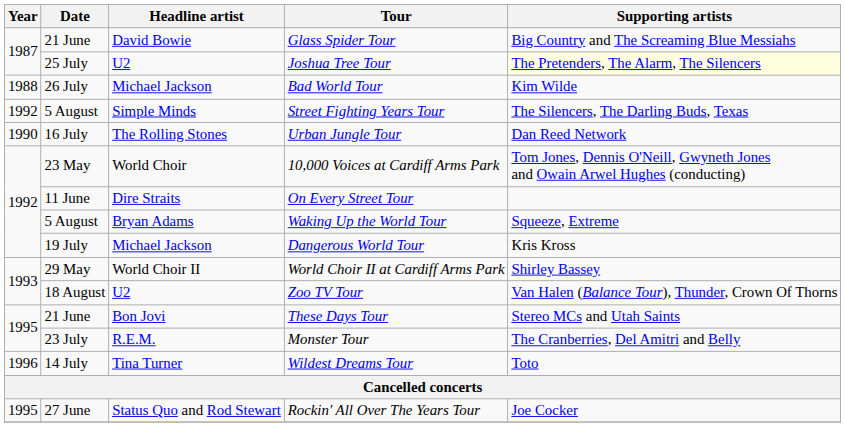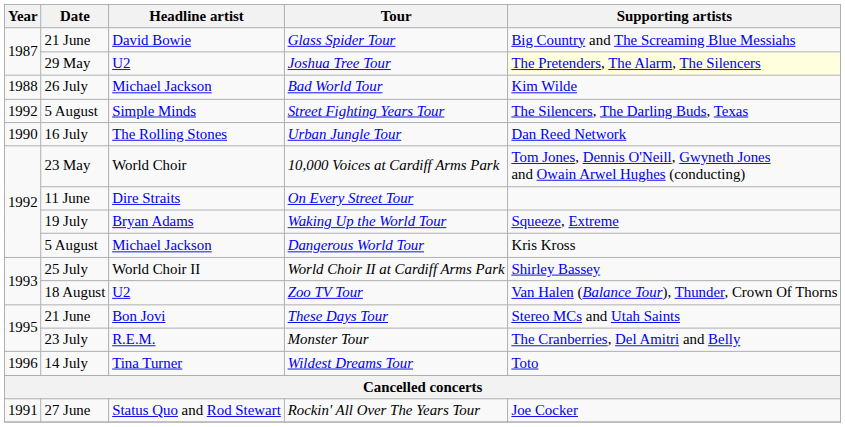 <table class="wikitable">
 <tr>
 <th>Year</th>
 <th>Date</th>
 <th>Headline artist</th>
 <th>Tour</th>
 <th>Supporting artists</th>
 </tr>
 <tr>
 <td rowspan="2">1987</td>
 <td>21 June</td>
 <td><a href='#'>David Bowie</a></td>
 <td><em><a href='#'>Glass Spider Tour</a></em></td>
 <td><a href='#'>Big Country</a> and <a href='#'>The Screaming Blue Messiahs</a></td>
 </tr>
 <tr>
-<td>25 July</td>
+<td>29 May</td>
 <td><a href='#'>U2</a></td>
 <td><em><a href='#'>Joshua Tree Tour</a></em></td>
 <td style="background: lightyellow;"><a href='#'>The Pretenders</a>, <a href='#'>The Alarm</a>, <a href='#'>The Silencers</a></td>
 </tr>
 <tr>
 <td>1988</td>
 <td>26 July</td>
 <td><a href='#'>Michael Jackson</a></td>
 <td><em><a href='#'>Bad World Tour</a></em></td>
 <td><a href='#'>Kim Wilde</a></td>
 </tr>
 <tr>
 <td>1992</td>
 <td>5 August</td>
 <td><a href='#'>Simple Minds</a></td>
 <td><em><a href='#'>Street Fighting Years Tour</a></em></td>
 <td><a href='#'>The Silencers</a>, <a href='#'>The Darling Buds</a>, <a href='#'>Texas</a></td>
 </tr>
 <tr>
 <td>1990</td>
 <td>16 July</td>
 <td><a href='#'>The Rolling Stones</a></td>
 <td><em><a href='#'>Urban Jungle Tour</a></em></td>
 <td><a href='#'>Dan Reed Network</a></td>
 </tr>
 <tr>
 <td rowspan="4">1992</td>
 <td>23 May</td>
 <td>World Choir</td>
 <td><em>10,000 Voices at Cardiff Arms Park</em></td>
 <td><a href='#'>Tom Jones</a>, <a href='#'>Dennis O'Neill</a>, <a href='#'>Gwyneth Jones</a><br> and <a href='#'>Owain Arwel Hughes</a> (conducting)</td>
 </tr>
 <tr>
 <td>11 June</td>
 <td><a href='#'>Dire Straits</a></td>
 <td><em><a href='#'>On Every Street Tour</a></em></td>
 <td></td>
 </tr>
 <tr>
-<td>5 August</td>
+<td>19 July</td>
 <td><a href='#'>Bryan Adams</a></td>
 <td><em><a href='#'>Waking Up the World Tour</a></em></td>
 <td><a href='#'>Squeeze</a>, <a href='#'>Extreme</a></td>
 </tr>
 <tr>
-<td>19 July</td>
+<td>5 August</td>
 <td><a href='#'>Michael Jackson</a></td>
 <td><em><a href='#'>Dangerous World Tour</a></em></td>
 <td>Kris Kross</td>
 </tr>
 <tr>
 <td rowspan="2">1993</td>
-<td>29 May</td>
+<td>25 July</td>
 <td>World Choir II</td>
 <td><em>World Choir II at Cardiff Arms Park</em></td>
 <td><a href='#'>Shirley Bassey</a></td>
 </tr>
 <tr>
 <td>18 August</td>
 <td><a href='#'>U2</a></td>
 <td><em><a href='#'>Zoo TV Tour</a></em></td>
 <td><a href='#'>Van Halen</a> (<em><a href='#'>Balance Tour</a></em>), <a href='#'>Thunder</a>, Crown Of Thorns</td>
 </tr>
 <tr>
 <td rowspan="2">1995</td>
 <td>21 June</td>
 <td><a href='#'>Bon Jovi</a></td>
 <td><em><a href='#'>These Days Tour</a></em></td>
 <td><a href='#'>Stereo MCs</a> and <a href='#'>Utah Saints</a></td>
 </tr>
 <tr>
 <td>23 July</td>
 <td><a href='#'>R.E.M.</a></td>
 <td><em>Monster Tour</em></td>
 <td><a href='#'>The Cranberries</a>, <a href='#'>Del Amitri</a> and <a href='#'>Belly</a></td>
 </tr>
 <tr>
 <td>1996</td>
 <td>14 July</td>
 <td><a href='#'>Tina Turner</a></td>
 <td><em><a href='#'>Wildest Dreams Tour</a></em></td>
 <td><a href='#'>Toto</a></td>
 </tr>
 <tr>
 <th colspan=7 align=center><strong>Cancelled concerts</strong></th>
 </tr>
 <tr>
-<td>1995</td>
+<td>1991</td>
 <td>27 June</td>
 <td><a href='#'>Status Quo</a> and <a href='#'>Rod Stewart</a></td>
 <td><em>Rockin' All Over The Years Tour</em></td>
 <td><a href='#'>Joe Cocker</a></td>
 </tr>
 <tr>
 </tr>
 </table>
